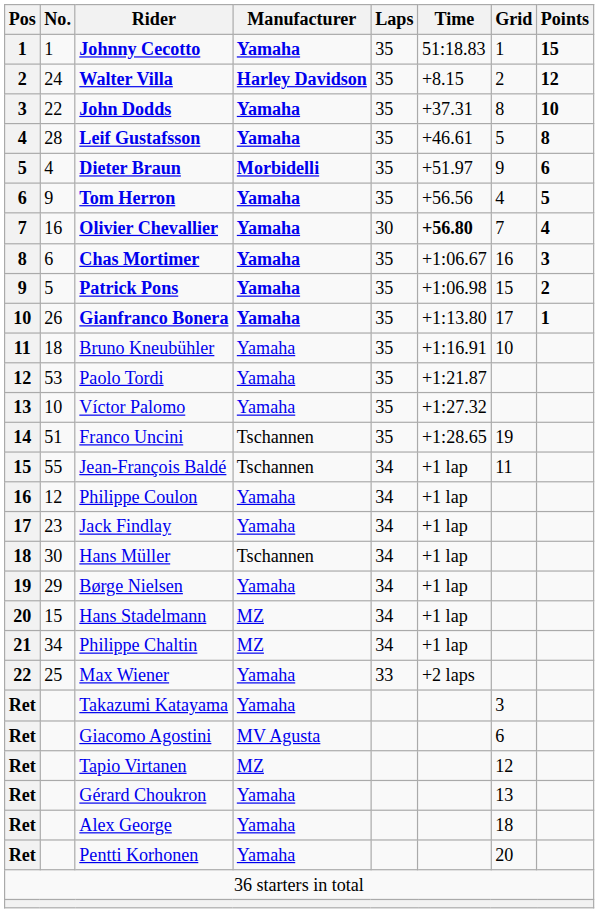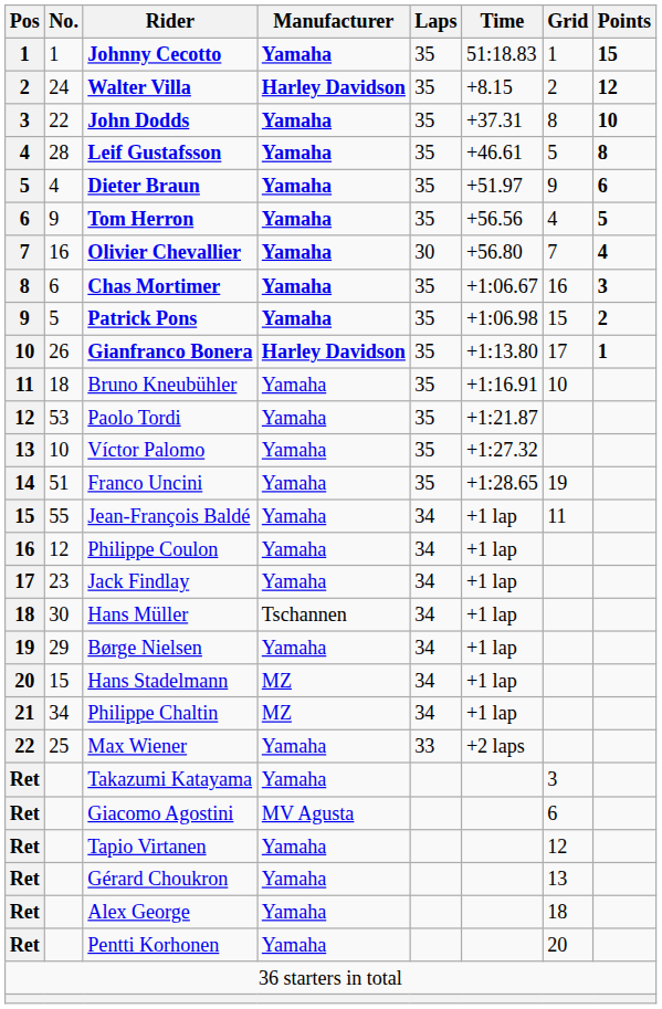 <table class="wikitable" style="font-size: 95%;">
 <tr>
 <th>Pos</th>
 <th>No.</th>
 <th>Rider</th>
 <th>Manufacturer</th>
 <th>Laps</th>
 <th>Time</th>
 <th>Grid</th>
 <th>Points</th>
 </tr>
 <tr>
 <th>1</th>
 <td>1</td>
 <td> <strong><a href='#'>Johnny Cecotto</a></strong></td>
 <td><strong><a href='#'>Yamaha</a></strong></td>
 <td>35</td>
 <td>51:18.83</td>
 <td>1</td>
 <td><strong>15</strong></td>
 </tr>
 <tr>
 <th>2</th>
 <td>24</td>
 <td> <strong><a href='#'>Walter Villa</a></strong></td>
 <td><strong><a href='#'>Harley Davidson</a></strong></td>
 <td>35</td>
 <td>+8.15</td>
 <td>2</td>
 <td><strong>12</strong></td>
 </tr>
 <tr>
 <th>3</th>
 <td>22</td>
 <td> <strong><a href='#'>John Dodds</a></strong></td>
 <td><strong><a href='#'>Yamaha</a></strong></td>
 <td>35</td>
 <td>+37.31</td>
 <td>8</td>
 <td><strong>10</strong></td>
 </tr>
 <tr>
 <th>4</th>
 <td>28</td>
 <td> <strong><a href='#'>Leif Gustafsson</a></strong></td>
 <td><strong><a href='#'>Yamaha</a></strong></td>
 <td>35</td>
 <td>+46.61</td>
 <td>5</td>
 <td><strong>8</strong></td>
 </tr>
 <tr>
 <th>5</th>
 <td>4</td>
 <td> <strong><a href='#'>Dieter Braun</a></strong></td>
-<td><strong><a href='#'>Morbidelli</a></strong></td>
+<td><strong><a href='#'>Yamaha</a></strong></td>
 <td>35</td>
 <td>+51.97</td>
 <td>9</td>
 <td><strong>6</strong></td>
 </tr>
 <tr>
 <th>6</th>
 <td>9</td>
 <td> <strong><a href='#'>Tom Herron</a></strong></td>
 <td><strong><a href='#'>Yamaha</a></strong></td>
 <td>35</td>
 <td>+56.56</td>
 <td>4</td>
 <td><strong>5</strong></td>
 </tr>
 <tr>
 <th>7</th>
 <td>16</td>
 <td> <strong><a href='#'>Olivier Chevallier</a></strong></td>
 <td><strong><a href='#'>Yamaha</a></strong></td>
 <td>30</td>
-<td><strong>+56.80</strong></td>
+<td>+56.80</td>
 <td>7</td>
 <td><strong>4</strong></td>
 </tr>
 <tr>
 <th>8</th>
 <td>6</td>
 <td> <strong><a href='#'>Chas Mortimer</a></strong></td>
 <td><strong><a href='#'>Yamaha</a></strong></td>
 <td>35</td>
 <td>+1:06.67</td>
 <td>16</td>
 <td><strong>3</strong></td>
 </tr>
 <tr>
 <th>9</th>
 <td>5</td>
 <td> <strong><a href='#'>Patrick Pons</a></strong></td>
 <td><strong><a href='#'>Yamaha</a></strong></td>
 <td>35</td>
 <td>+1:06.98</td>
 <td>15</td>
 <td><strong>2</strong></td>
 </tr>
 <tr>
 <th>10</th>
 <td>26</td>
 <td> <strong><a href='#'>Gianfranco Bonera</a></strong></td>
-<td><strong><a href='#'>Yamaha</a></strong></td>
+<td><strong><a href='#'>Harley Davidson</a></strong></td>
 <td>35</td>
 <td>+1:13.80</td>
 <td>17</td>
 <td><strong>1</strong></td>
 </tr>
 <tr>
 <th>11</th>
 <td>18</td>
 <td> <a href='#'>Bruno Kneubühler</a></td>
 <td><a href='#'>Yamaha</a></td>
 <td>35</td>
 <td>+1:16.91</td>
 <td>10</td>
 <td></td>
 </tr>
 <tr>
 <th>12</th>
 <td>53</td>
 <td> <a href='#'>Paolo Tordi</a></td>
 <td><a href='#'>Yamaha</a></td>
 <td>35</td>
 <td>+1:21.87</td>
 <td></td>
 <td></td>
 </tr>
 <tr>
 <th>13</th>
 <td>10</td>
 <td> <a href='#'>Víctor Palomo</a></td>
 <td><a href='#'>Yamaha</a></td>
 <td>35</td>
 <td>+1:27.32</td>
 <td></td>
 <td></td>
 </tr>
 <tr>
 <th>14</th>
 <td>51</td>
 <td> <a href='#'>Franco Uncini</a></td>
-<td>Tschannen</td>
+<td><a href='#'>Yamaha</a></td>
 <td>35</td>
 <td>+1:28.65</td>
 <td>19</td>
 <td></td>
 </tr>
 <tr>
 <th>15</th>
 <td>55</td>
 <td> <a href='#'>Jean-François Baldé</a></td>
-<td>Tschannen</td>
+<td><a href='#'>Yamaha</a></td>
 <td>34</td>
 <td>+1 lap</td>
 <td>11</td>
 <td></td>
 </tr>
 <tr>
 <th>16</th>
 <td>12</td>
 <td> <a href='#'>Philippe Coulon</a></td>
 <td><a href='#'>Yamaha</a></td>
 <td>34</td>
 <td>+1 lap</td>
 <td></td>
 <td></td>
 </tr>
 <tr>
 <th>17</th>
 <td>23</td>
 <td> <a href='#'>Jack Findlay</a></td>
 <td><a href='#'>Yamaha</a></td>
 <td>34</td>
 <td>+1 lap</td>
 <td></td>
 <td></td>
 </tr>
 <tr>
 <th>18</th>
 <td>30</td>
 <td> <a href='#'>Hans Müller</a></td>
 <td>Tschannen</td>
 <td>34</td>
 <td>+1 lap</td>
 <td></td>
 <td></td>
 </tr>
 <tr>
 <th>19</th>
 <td>29</td>
 <td> <a href='#'>Børge Nielsen</a></td>
 <td><a href='#'>Yamaha</a></td>
 <td>34</td>
 <td>+1 lap</td>
 <td></td>
 <td></td>
 </tr>
 <tr>
 <th>20</th>
 <td>15</td>
 <td> <a href='#'>Hans Stadelmann</a></td>
 <td><a href='#'>MZ</a></td>
 <td>34</td>
 <td>+1 lap</td>
 <td></td>
 <td></td>
 </tr>
 <tr>
 <th>21</th>
 <td>34</td>
 <td> <a href='#'>Philippe Chaltin</a></td>
 <td><a href='#'>MZ</a></td>
 <td>34</td>
 <td>+1 lap</td>
 <td></td>
 <td></td>
 </tr>
 <tr>
 <th>22</th>
 <td>25</td>
 <td> <a href='#'>Max Wiener</a></td>
 <td><a href='#'>Yamaha</a></td>
 <td>33</td>
 <td>+2 laps</td>
 <td></td>
 <td></td>
 </tr>
 <tr>
 <th>Ret</th>
 <td></td>
 <td> <a href='#'>Takazumi Katayama</a></td>
 <td><a href='#'>Yamaha</a></td>
 <td></td>
 <td></td>
 <td>3</td>
 <td></td>
 </tr>
 <tr>
 <th>Ret</th>
 <td></td>
 <td> <a href='#'>Giacomo Agostini</a></td>
 <td><a href='#'>MV Agusta</a></td>
 <td></td>
 <td></td>
 <td>6</td>
 <td></td>
 </tr>
 <tr>
 <th>Ret</th>
 <td></td>
 <td> <a href='#'>Tapio Virtanen</a></td>
-<td><a href='#'>MZ</a></td>
+<td><a href='#'>Yamaha</a></td>
 <td></td>
 <td></td>
 <td>12</td>
 <td></td>
 </tr>
 <tr>
 <th>Ret</th>
 <td></td>
 <td> <a href='#'>Gérard Choukron</a></td>
 <td><a href='#'>Yamaha</a></td>
 <td></td>
 <td></td>
 <td>13</td>
 <td></td>
 </tr>
 <tr>
 <th>Ret</th>
 <td></td>
 <td> <a href='#'>Alex George</a></td>
 <td><a href='#'>Yamaha</a></td>
 <td></td>
 <td></td>
 <td>18</td>
 <td></td>
 </tr>
 <tr>
 <th>Ret</th>
 <td></td>
 <td> <a href='#'>Pentti Korhonen</a></td>
 <td><a href='#'>Yamaha</a></td>
 <td></td>
 <td></td>
 <td>20</td>
 <td></td>
 </tr>
 <tr>
 <td colspan=8 align=center>36 starters in total</td>
 </tr>
 <tr>
 <th colspan=8></th>
 </tr>
 </table>
